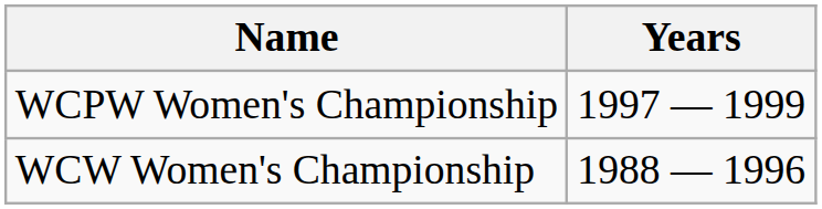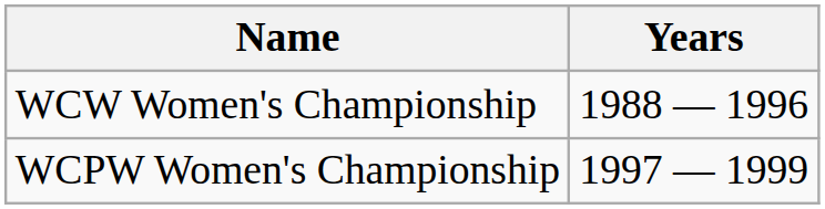 <table class="wikitable" border="1">
 <tr>
 <th>Name</th>
 <th>Years</th>
 </tr>
 <tr>
+<td>WCW Women's Championship</td>
+<td>1988 — 1996</td>
+</tr>
+<tr>
 <td>WCPW Women's Championship</td>
 <td>1997 — 1999</td>
 </tr>
-<tr>
-<td>WCW Women's Championship</td>
-<td>1988 — 1996</td>
-</tr>
 </table>
